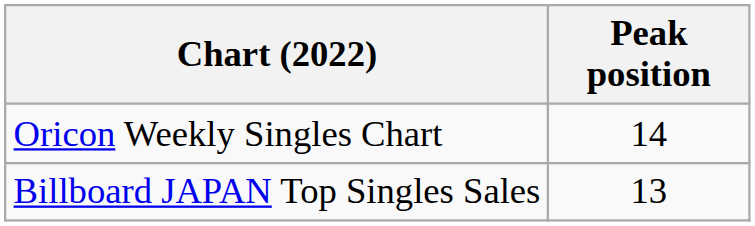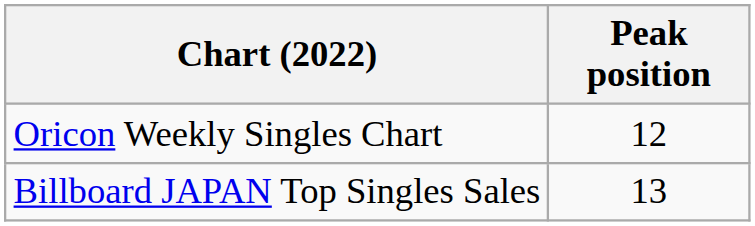 <table class="wikitable plainrowheaders" style="text-align:center;">
 <tr>
 <th>Chart (2022)</th>
 <th style="width:5em;">Peak position</th>
 </tr>
 <tr>
 <td style="text-align:left;"><a href='#'>Oricon</a> Weekly Singles Chart</td>
-<td>14</td>
+<td>12</td>
 </tr>
 <tr>
 <td style="text-align:left;"><a href='#'>Billboard JAPAN</a> Top Singles Sales</td>
 <td>13</td>
 </tr>
 </table>
